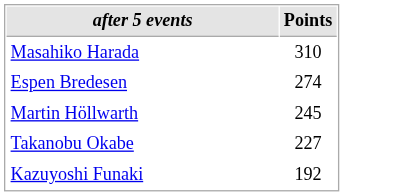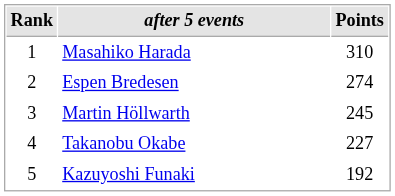 <table cellspacing="1" cellpadding="3" style="border:1px solid #aaa; font-size:86%;">
 <tr style="background:#e4e4e4;">
+<th style="border-bottom:1px solid #aaa; width:10px;">Rank</th>
 <th style="border-bottom:1px solid #aaa; width:200px;"><em>after 5 events</em></th>
 <th style="border-bottom:1px solid #aaa; width:20px;">Points</th>
 </tr>
 <tr>
+<td align=center>1</td>
 <td> <a href='#'>Masahiko Harada</a></td>
 <td align=center>310</td>
 </tr>
 <tr>
+<td align=center>2</td>
 <td> <a href='#'>Espen Bredesen</a></td>
 <td align=center>274</td>
 </tr>
 <tr>
+<td align=center>3</td>
 <td> <a href='#'>Martin Höllwarth</a></td>
 <td align=center>245</td>
 </tr>
 <tr>
+<td align=center>4</td>
 <td> <a href='#'>Takanobu Okabe</a></td>
 <td align=center>227</td>
 </tr>
 <tr>
+<td align=center>5</td>
 <td> <a href='#'>Kazuyoshi Funaki</a></td>
 <td align=center>192</td>
 </tr>
 </table>
